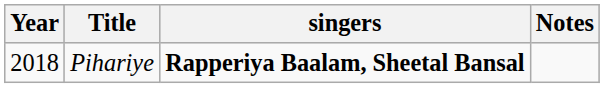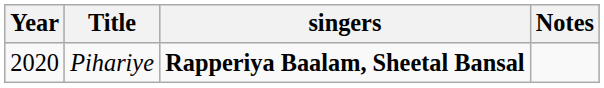 <table class="wikitable sortable">
 <tr>
 <th>Year</th>
 <th>Title</th>
 <th>singers</th>
 <th>Notes</th>
 </tr>
 <tr>
-<td>2018</td>
+<td>2020</td>
 <td><em>Pihariye</em></td>
 <td><strong>Rapperiya Baalam, Sheetal Bansal</strong></td>
 <td></td>
 </tr>
 </table>
